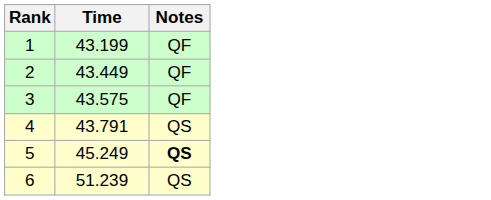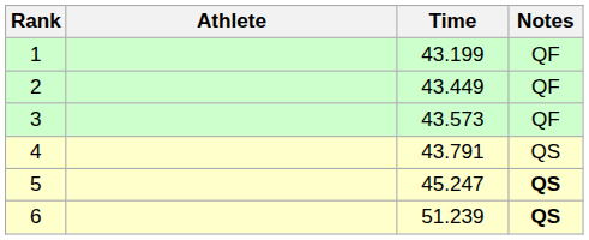 <table class=wikitable style="text-align:center">
 <tr>
 <th width=40>Rank</th>
+<th width=250>Athlete</th>
 <th width=80>Time</th>
 <th width=50>Notes</th>
 </tr>
 <tr bgcolor="ccffcc">
 <td>1</td>
+<td align=left></td>
 <td>43.199</td>
 <td>QF</td>
 </tr>
 <tr bgcolor="ccffcc">
 <td>2</td>
+<td align=left></td>
 <td>43.449</td>
 <td>QF</td>
 </tr>
 <tr bgcolor="ccffcc">
 <td>3</td>
-<td>43.575</td>
+<td align=left></td>
+<td>43.573</td>
 <td>QF</td>
 </tr>
 <tr bgcolor="#ffffcc">
 <td>4</td>
+<td align=left></td>
 <td>43.791</td>
 <td>QS</td>
 </tr>
 <tr bgcolor="#ffffcc">
 <td>5</td>
-<td>45.249</td>
+<td align=left></td>
+<td>45.247</td>
 <td><strong>QS</strong></td>
 </tr>
 <tr bgcolor="#ffffcc">
 <td>6</td>
+<td align=left></td>
 <td>51.239</td>
-<td>QS</td>
+<td><strong>QS</strong></td>
 </tr>
 </table>
